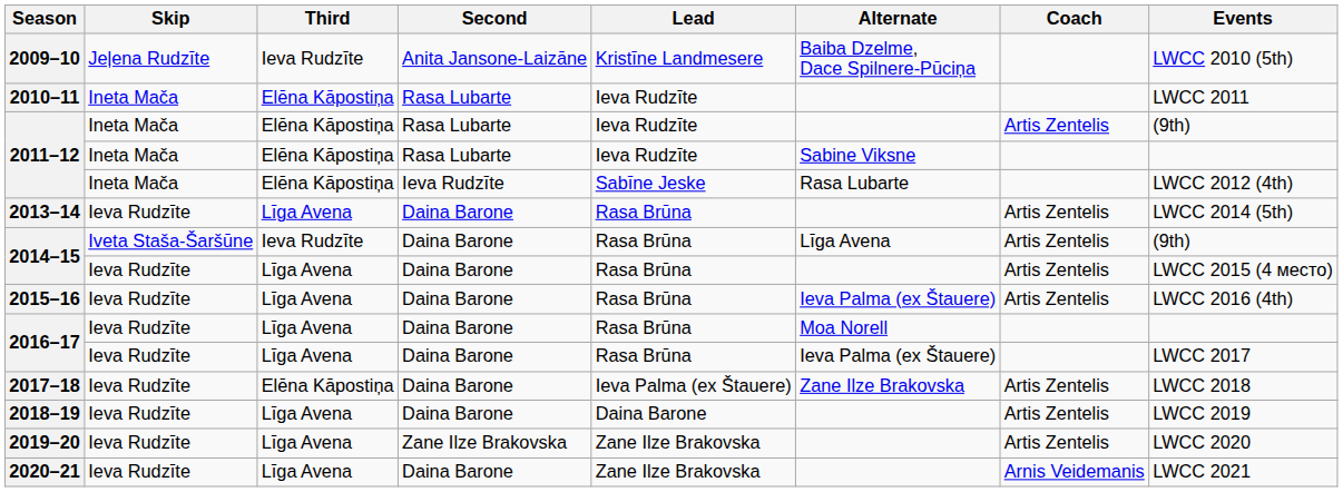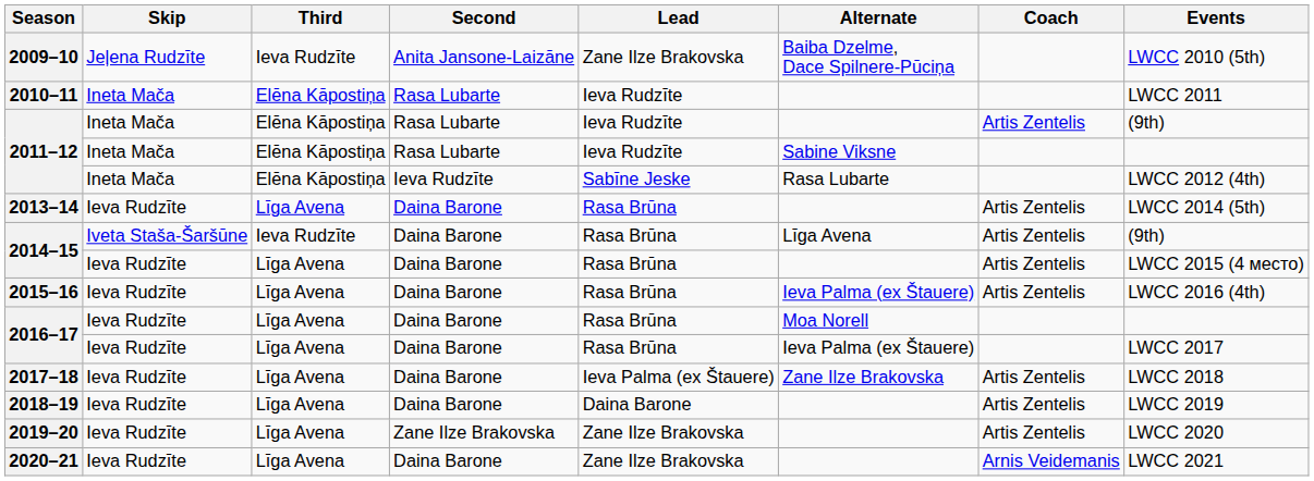 <table class="wikitable">
 <tr>
 <th scope="col">Season</th>
 <th scope="col">Skip</th>
 <th scope="col">Third</th>
 <th scope="col">Second</th>
 <th scope="col">Lead</th>
 <th scope="col">Alternate</th>
 <th scope="col">Coach</th>
 <th scope="col">Events</th>
 </tr>
 <tr>
 <th scope="row">2009–10</th>
 <td><a href='#'>Jeļena Rudzīte</a></td>
 <td>Ieva Rudzīte</td>
 <td><a href='#'>Anita Jansone-Laizāne</a></td>
-<td><a href='#'>Kristīne Landmesere</a></td>
+<td>Zane Ilze Brakovska</td>
 <td><a href='#'>Baiba Dzelme</a>,<br><a href='#'>Dace Spilnere-Pūciņa</a></td>
 <td></td>
 <td><a href='#'>LWCC</a> 2010 (5th)</td>
 </tr>
 <tr>
 <th scope="row">2010–11</th>
 <td><a href='#'>Ineta Mača</a></td>
 <td><a href='#'>Elēna Kāpostiņa</a></td>
 <td><a href='#'>Rasa Lubarte</a></td>
 <td>Ieva Rudzīte</td>
 <td></td>
 <td></td>
 <td>LWCC 2011 </td>
 </tr>
 <tr>
 <th scope="row" rowspan="3">2011–12</th>
 <td>Ineta Mača</td>
 <td>Elēna Kāpostiņa</td>
 <td>Rasa Lubarte</td>
 <td>Ieva Rudzīte</td>
 <td></td>
 <td><a href='#'>Artis Zentelis</a></td>
 <td> (9th)</td>
 </tr>
 <tr>
 <td>Ineta Mača</td>
 <td>Elēna Kāpostiņa</td>
 <td>Rasa Lubarte</td>
 <td>Ieva Rudzīte</td>
 <td><a href='#'>Sabine Viksne</a></td>
 <td></td>
 <td></td>
 </tr>
 <tr>
 <td>Ineta Mača</td>
 <td>Elēna Kāpostiņa</td>
 <td>Ieva Rudzīte</td>
 <td><a href='#'>Sabīne Jeske</a></td>
 <td>Rasa Lubarte</td>
 <td></td>
 <td>LWCC 2012 (4th)</td>
 </tr>
 <tr>
 <th scope="row">2013–14</th>
 <td>Ieva Rudzīte</td>
 <td><a href='#'>Līga Avena</a></td>
 <td><a href='#'>Daina Barone</a></td>
 <td><a href='#'>Rasa Brūna</a></td>
 <td></td>
 <td>Artis Zentelis</td>
 <td>LWCC 2014 (5th)</td>
 </tr>
 <tr>
 <th scope="row" rowspan="2">2014–15</th>
 <td><a href='#'>Iveta Staša-Šaršūne</a></td>
 <td>Ieva Rudzīte</td>
 <td>Daina Barone</td>
 <td>Rasa Brūna</td>
 <td>Līga Avena</td>
 <td>Artis Zentelis</td>
 <td> (9th)</td>
 </tr>
 <tr>
 <td>Ieva Rudzīte</td>
 <td>Līga Avena</td>
 <td>Daina Barone</td>
 <td>Rasa Brūna</td>
 <td></td>
 <td>Artis Zentelis</td>
 <td>LWCC 2015 (4 место)</td>
 </tr>
 <tr>
 <th scope="row">2015–16</th>
 <td>Ieva Rudzīte</td>
 <td>Līga Avena</td>
 <td>Daina Barone</td>
 <td>Rasa Brūna</td>
 <td><a href='#'>Ieva Palma (ex Štauere)</a></td>
 <td>Artis Zentelis</td>
 <td>LWCC 2016 (4th)</td>
 </tr>
 <tr>
 <th scope="row" rowspan="2">2016–17</th>
 <td>Ieva Rudzīte</td>
 <td>Līga Avena</td>
 <td>Daina Barone</td>
 <td>Rasa Brūna</td>
 <td><a href='#'>Moa Norell</a></td>
 <td></td>
 <td></td>
 </tr>
 <tr>
 <td>Ieva Rudzīte</td>
 <td>Līga Avena</td>
 <td>Daina Barone</td>
 <td>Rasa Brūna</td>
 <td>Ieva Palma (ex Štauere)</td>
 <td></td>
 <td>LWCC 2017 </td>
 </tr>
 <tr>
 <th scope="row">2017–18</th>
 <td>Ieva Rudzīte</td>
-<td>Elēna Kāpostiņa</td>
+<td>Līga Avena</td>
 <td>Daina Barone</td>
 <td>Ieva Palma (ex Štauere)</td>
 <td><a href='#'>Zane Ilze Brakovska</a></td>
 <td>Artis Zentelis</td>
 <td>LWCC 2018 </td>
 </tr>
 <tr>
 <th scope="row">2018–19</th>
 <td>Ieva Rudzīte</td>
 <td>Līga Avena</td>
 <td>Daina Barone</td>
 <td>Daina Barone</td>
 <td></td>
 <td>Artis Zentelis</td>
 <td>LWCC 2019 </td>
 </tr>
 <tr>
 <th scope="row">2019–20</th>
 <td>Ieva Rudzīte</td>
 <td>Līga Avena</td>
 <td>Zane Ilze Brakovska</td>
 <td>Zane Ilze Brakovska</td>
 <td></td>
 <td>Artis Zentelis</td>
 <td>LWCC 2020 </td>
 </tr>
 <tr>
 <th scope="row">2020–21</th>
 <td>Ieva Rudzīte</td>
 <td>Līga Avena</td>
 <td>Daina Barone</td>
 <td>Zane Ilze Brakovska</td>
 <td></td>
 <td><a href='#'>Arnis Veidemanis</a></td>
 <td>LWCC 2021 </td>
 </tr>
 </table>
